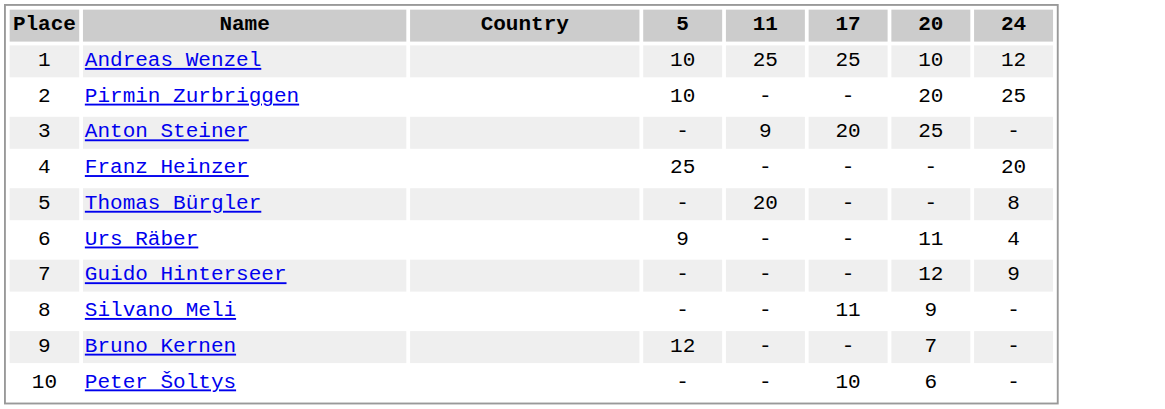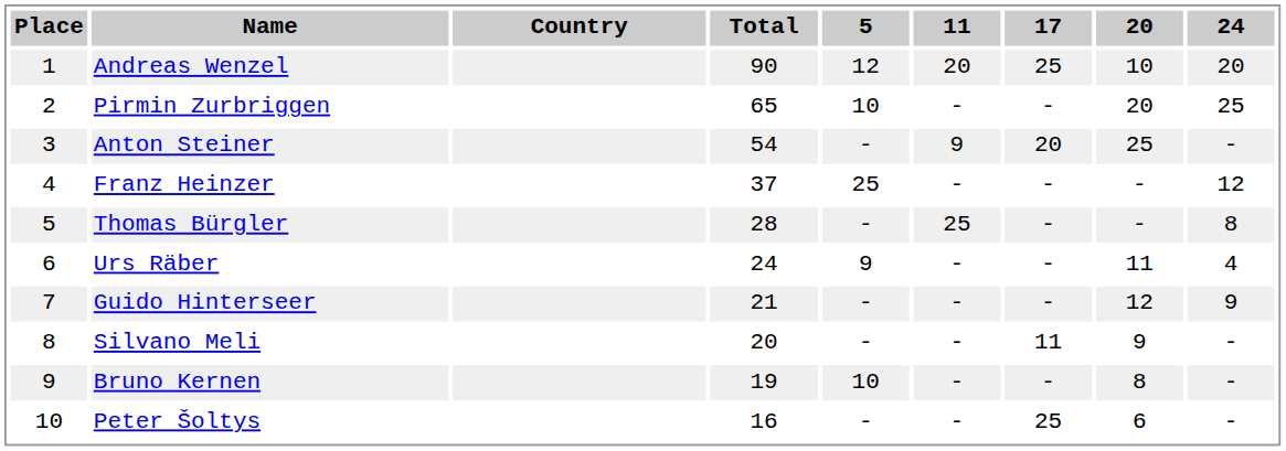 <table border="0" style="border: 1px solid #999; background-color:#FFFFFF; text-align:center; font-size:86%; line-height:15px;">
 <tr align="center" bgcolor="#CCCCCC">
 <th width=35>Place</th>
 <th width=170>Name</th>
 <th width=120>Country</th>
+<th width=50>Total</th>
 <th width=40>5</th>
 <th width=40>11</th>
 <th width=40>17</th>
 <th width=40>20</th>
 <th width=40>24</th>
 </tr>
 <tr bgcolor="#EFEFEF">
 <td>1</td>
 <td align="left"><a href='#'>Andreas Wenzel</a></td>
 <td align="left"></td>
-<td>10</td>
-<td>25</td>
+<td>90</td>
+<td>12</td>
+<td>20</td>
 <td>25</td>
 <td>10</td>
-<td>12</td>
+<td>20</td>
 </tr>
 <tr>
 <td>2</td>
 <td align="left"><a href='#'>Pirmin Zurbriggen</a></td>
 <td align="left"></td>
+<td>65</td>
 <td>10</td>
 <td>-</td>
 <td>-</td>
 <td>20</td>
 <td>25</td>
 </tr>
 <tr bgcolor="#EFEFEF">
 <td>3</td>
 <td align="left"><a href='#'>Anton Steiner</a></td>
 <td align="left"></td>
+<td>54</td>
 <td>-</td>
 <td>9</td>
 <td>20</td>
 <td>25</td>
 <td>-</td>
 </tr>
 <tr>
 <td>4</td>
 <td align="left"><a href='#'>Franz Heinzer</a></td>
 <td align="left"></td>
+<td>37</td>
 <td>25</td>
 <td>-</td>
 <td>-</td>
 <td>-</td>
-<td>20</td>
+<td>12</td>
 </tr>
 <tr bgcolor="#EFEFEF">
 <td>5</td>
 <td align="left"><a href='#'>Thomas Bürgler</a></td>
 <td align="left"></td>
+<td>28</td>
 <td>-</td>
-<td>20</td>
+<td>25</td>
 <td>-</td>
 <td>-</td>
 <td>8</td>
 </tr>
 <tr>
 <td>6</td>
 <td align="left"><a href='#'>Urs Räber</a></td>
 <td align="left"></td>
+<td>24</td>
 <td>9</td>
 <td>-</td>
 <td>-</td>
 <td>11</td>
 <td>4</td>
 </tr>
 <tr bgcolor="#EFEFEF">
 <td>7</td>
 <td align="left"><a href='#'>Guido Hinterseer</a></td>
 <td align="left"></td>
+<td>21</td>
 <td>-</td>
 <td>-</td>
 <td>-</td>
 <td>12</td>
 <td>9</td>
 </tr>
 <tr>
 <td>8</td>
 <td align="left"><a href='#'>Silvano Meli</a></td>
 <td align="left"></td>
+<td>20</td>
 <td>-</td>
 <td>-</td>
 <td>11</td>
 <td>9</td>
 <td>-</td>
 </tr>
 <tr bgcolor="#EFEFEF">
 <td>9</td>
 <td align="left"><a href='#'>Bruno Kernen</a></td>
 <td align="left"></td>
-<td>12</td>
+<td>19</td>
+<td>10</td>
 <td>-</td>
 <td>-</td>
-<td>7</td>
+<td>8</td>
 <td>-</td>
 </tr>
 <tr>
 <td>10</td>
 <td align="left"><a href='#'>Peter Šoltys</a></td>
 <td align="left"></td>
+<td>16</td>
 <td>-</td>
 <td>-</td>
-<td>10</td>
+<td>25</td>
 <td>6</td>
 <td>-</td>
 </tr>
 </table>
